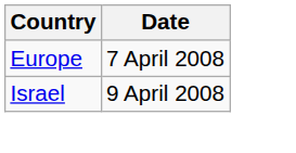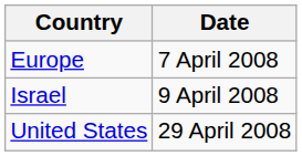 <table class="wikitable">
 <tr>
 <th>Country</th>
 <th>Date</th>
 </tr>
 <tr>
 <td><a href='#'>Europe</a></td>
 <td>7 April 2008</td>
 </tr>
 <tr>
 <td><a href='#'>Israel</a></td>
 <td>9 April 2008</td>
 </tr>
+<tr>
+<td><a href='#'>United States</a></td>
+<td>29 April 2008</td>
+</tr>
 </table>
